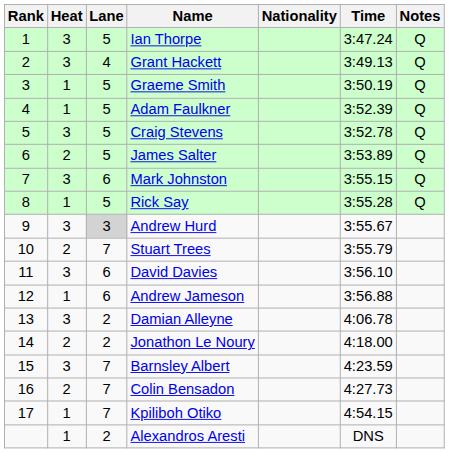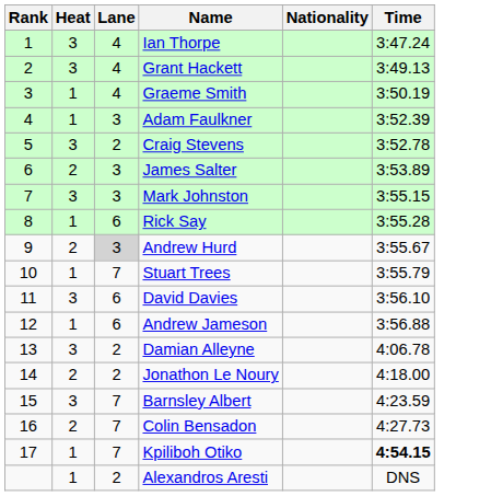 <table class="wikitable sortable" style="text-align:center">
 <tr>
 <th>Rank</th>
 <th>Heat</th>
 <th>Lane</th>
 <th>Name</th>
 <th>Nationality</th>
 <th>Time</th>
-<th>Notes</th>
 </tr>
 <tr bgcolor=ccffcc>
 <td>1</td>
 <td>3</td>
-<td>5</td>
+<td>4</td>
 <td align=left><a href='#'>Ian Thorpe</a></td>
 <td align=left></td>
 <td>3:47.24</td>
-<td>Q</td>
 </tr>
 <tr bgcolor=ccffcc>
 <td>2</td>
 <td>3</td>
 <td>4</td>
 <td align=left><a href='#'>Grant Hackett</a></td>
 <td align=left></td>
 <td>3:49.13</td>
-<td>Q</td>
 </tr>
 <tr bgcolor=ccffcc>
 <td>3</td>
 <td>1</td>
-<td>5</td>
+<td>4</td>
 <td align=left><a href='#'>Graeme Smith</a></td>
 <td align=left></td>
 <td>3:50.19</td>
-<td>Q</td>
 </tr>
 <tr bgcolor=ccffcc>
 <td>4</td>
 <td>1</td>
-<td>5</td>
+<td>3</td>
 <td align=left><a href='#'>Adam Faulkner</a></td>
 <td align=left></td>
 <td>3:52.39</td>
-<td>Q</td>
 </tr>
 <tr bgcolor=ccffcc>
 <td>5</td>
 <td>3</td>
-<td>5</td>
+<td>2</td>
 <td align=left><a href='#'>Craig Stevens</a></td>
 <td align=left></td>
 <td>3:52.78</td>
-<td>Q</td>
 </tr>
 <tr bgcolor=ccffcc>
 <td>6</td>
 <td>2</td>
-<td>5</td>
+<td>3</td>
 <td align=left><a href='#'>James Salter</a></td>
 <td align=left></td>
 <td>3:53.89</td>
-<td>Q</td>
 </tr>
 <tr bgcolor=ccffcc>
 <td>7</td>
 <td>3</td>
-<td>6</td>
+<td>3</td>
 <td align=left><a href='#'>Mark Johnston</a></td>
 <td align=left></td>
 <td>3:55.15</td>
-<td>Q</td>
 </tr>
 <tr bgcolor=ccffcc>
 <td>8</td>
 <td>1</td>
-<td>5</td>
+<td>6</td>
 <td align=left><a href='#'>Rick Say</a></td>
 <td align=left></td>
 <td>3:55.28</td>
-<td>Q</td>
 </tr>
 <tr>
 <td>9</td>
-<td>3</td>
+<td>2</td>
 <td style="background: lightgrey;">3</td>
 <td align=left><a href='#'>Andrew Hurd</a></td>
 <td align=left></td>
 <td>3:55.67</td>
-<td></td>
 </tr>
 <tr>
 <td>10</td>
-<td>2</td>
+<td>1</td>
 <td>7</td>
 <td align=left><a href='#'>Stuart Trees</a></td>
 <td align=left></td>
 <td>3:55.79</td>
-<td></td>
 </tr>
 <tr>
 <td>11</td>
 <td>3</td>
 <td>6</td>
 <td align=left><a href='#'>David Davies</a></td>
 <td align=left></td>
 <td>3:56.10</td>
-<td></td>
 </tr>
 <tr>
 <td>12</td>
 <td>1</td>
 <td>6</td>
 <td align=left><a href='#'>Andrew Jameson</a></td>
 <td align=left></td>
 <td>3:56.88</td>
-<td></td>
 </tr>
 <tr>
 <td>13</td>
 <td>3</td>
 <td>2</td>
 <td align=left><a href='#'>Damian Alleyne</a></td>
 <td align=left></td>
 <td>4:06.78</td>
-<td></td>
 </tr>
 <tr>
 <td>14</td>
 <td>2</td>
 <td>2</td>
 <td align=left><a href='#'>Jonathon Le Noury</a></td>
 <td align=left></td>
 <td>4:18.00</td>
-<td></td>
 </tr>
 <tr>
 <td>15</td>
 <td>3</td>
 <td>7</td>
 <td align=left><a href='#'>Barnsley Albert</a></td>
 <td align=left></td>
 <td>4:23.59</td>
-<td></td>
 </tr>
 <tr>
 <td>16</td>
 <td>2</td>
 <td>7</td>
 <td align=left><a href='#'>Colin Bensadon</a></td>
 <td align=left></td>
 <td>4:27.73</td>
-<td></td>
 </tr>
 <tr>
 <td>17</td>
 <td>1</td>
 <td>7</td>
 <td align=left><a href='#'>Kpiliboh Otiko</a></td>
 <td align=left></td>
-<td>4:54.15</td>
-<td></td>
+<td><strong>4:54.15</strong></td>
 </tr>
 <tr>
 <td></td>
 <td>1</td>
 <td>2</td>
 <td align=left><a href='#'>Alexandros Aresti</a></td>
 <td align=left></td>
 <td>DNS</td>
-<td></td>
 </tr>
 </table>
